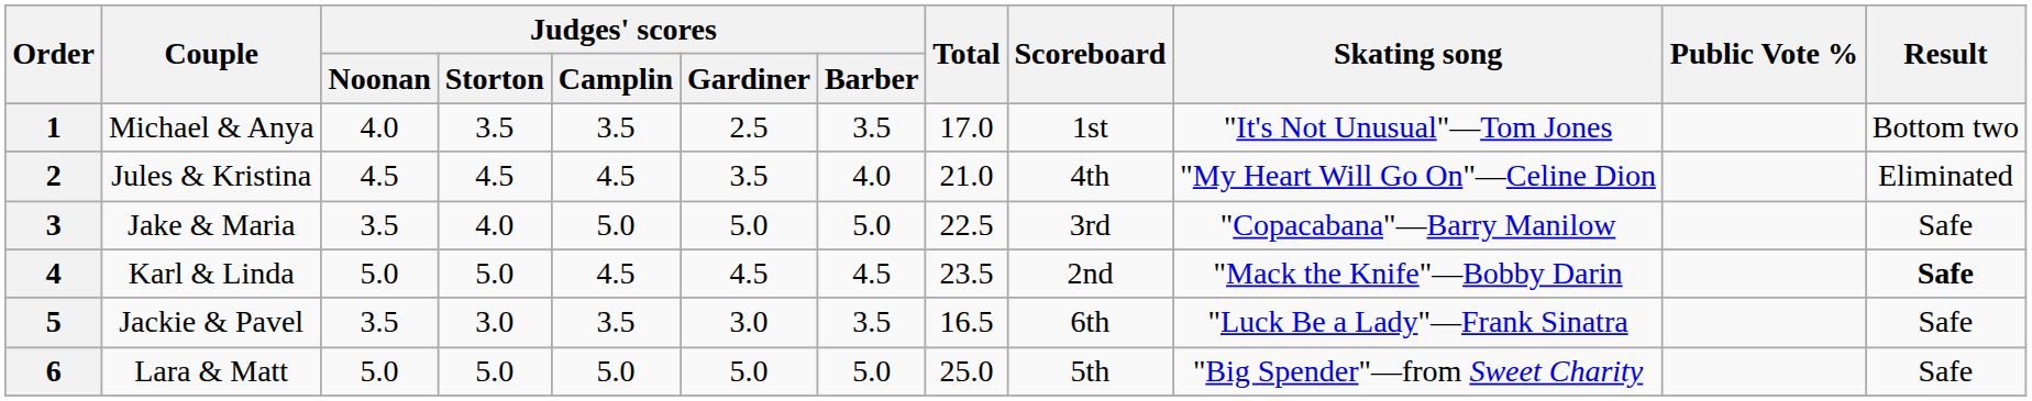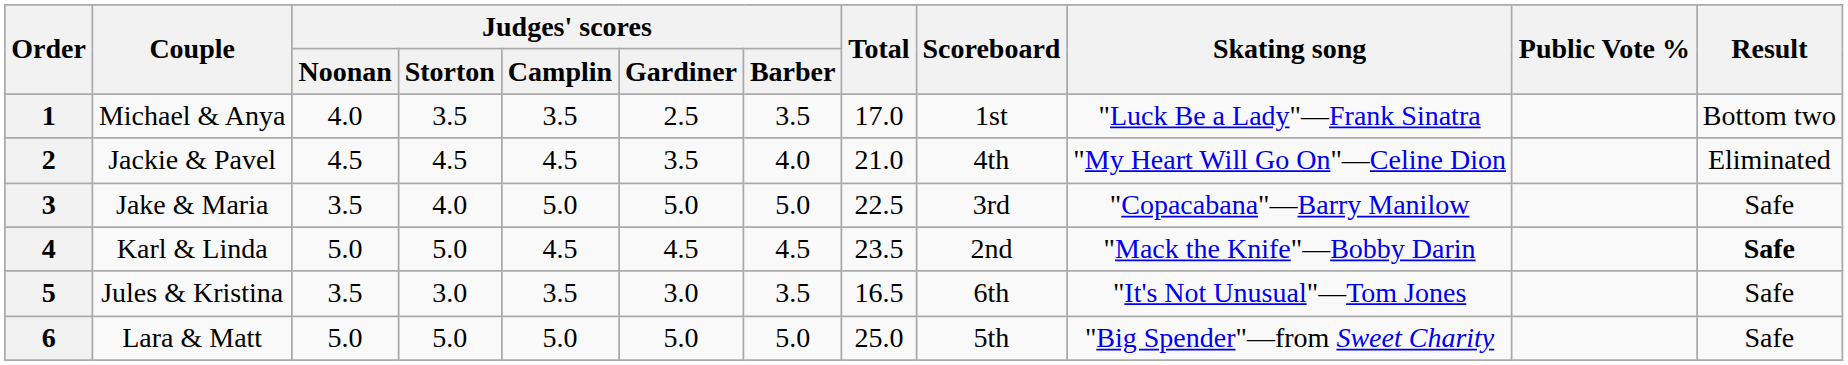 <table class="wikitable plainrowheaders" style="text-align:center;">
 <tr>
 <th scope="col" rowspan="2">Order</th>
 <th scope="col" rowspan="2">Couple</th>
 <th scope="col" colspan="5">Judges' scores</th>
 <th scope="col" rowspan="2">Total</th>
 <th scope="col" rowspan="2">Scoreboard</th>
 <th scope="col" rowspan="2">Skating song</th>
 <th scope="col" rowspan="2">Public Vote %</th>
 <th scope="col" rowspan="2">Result</th>
 </tr>
 <tr>
 <th scope="col">Noonan</th>
 <th>Storton</th>
 <th>Camplin</th>
 <th>Gardiner</th>
 <th>Barber</th>
 </tr>
 <tr>
 <th scope=col>1</th>
 <td>Michael & Anya</td>
 <td>4.0</td>
 <td>3.5</td>
 <td>3.5</td>
 <td>2.5</td>
 <td>3.5</td>
 <td>17.0</td>
 <td>1st</td>
-<td>"<a href='#'>It's Not Unusual</a>"—<a href='#'>Tom Jones</a></td>
+<td>"<a href='#'>Luck Be a Lady</a>"—<a href='#'>Frank Sinatra</a></td>
 <td></td>
 <td>Bottom two</td>
 </tr>
 <tr>
 <th scope=col>2</th>
-<td>Jules & Kristina</td>
+<td>Jackie & Pavel</td>
 <td>4.5</td>
 <td>4.5</td>
 <td>4.5</td>
 <td>3.5</td>
 <td>4.0</td>
 <td>21.0</td>
 <td>4th</td>
 <td>"<a href='#'>My Heart Will Go On</a>"—<a href='#'>Celine Dion</a></td>
 <td></td>
 <td>Eliminated</td>
 </tr>
 <tr>
 <th scope=col>3</th>
 <td>Jake & Maria</td>
 <td>3.5</td>
 <td>4.0</td>
 <td>5.0</td>
 <td>5.0</td>
 <td>5.0</td>
 <td>22.5</td>
 <td>3rd</td>
 <td>"<a href='#'>Copacabana</a>"—<a href='#'>Barry Manilow</a></td>
 <td></td>
 <td>Safe</td>
 </tr>
 <tr>
 <th scope=col>4</th>
 <td>Karl & Linda</td>
 <td>5.0</td>
 <td>5.0</td>
 <td>4.5</td>
 <td>4.5</td>
 <td>4.5</td>
 <td>23.5</td>
 <td>2nd</td>
 <td>"<a href='#'>Mack the Knife</a>"—<a href='#'>Bobby Darin</a></td>
 <td></td>
 <td><strong>Safe</strong></td>
 </tr>
 <tr>
 <th scope=col>5</th>
-<td>Jackie & Pavel</td>
+<td>Jules & Kristina</td>
 <td>3.5</td>
 <td>3.0</td>
 <td>3.5</td>
 <td>3.0</td>
 <td>3.5</td>
 <td>16.5</td>
 <td>6th</td>
-<td>"<a href='#'>Luck Be a Lady</a>"—<a href='#'>Frank Sinatra</a></td>
+<td>"<a href='#'>It's Not Unusual</a>"—<a href='#'>Tom Jones</a></td>
 <td></td>
 <td>Safe</td>
 </tr>
 <tr>
 <th scope=col>6</th>
 <td>Lara & Matt</td>
 <td>5.0</td>
 <td>5.0</td>
 <td>5.0</td>
 <td>5.0</td>
 <td>5.0</td>
 <td>25.0</td>
 <td>5th</td>
 <td>"<a href='#'>Big Spender</a>"—from <em><a href='#'>Sweet Charity</a></em></td>
 <td></td>
 <td>Safe</td>
 </tr>
 </table>
